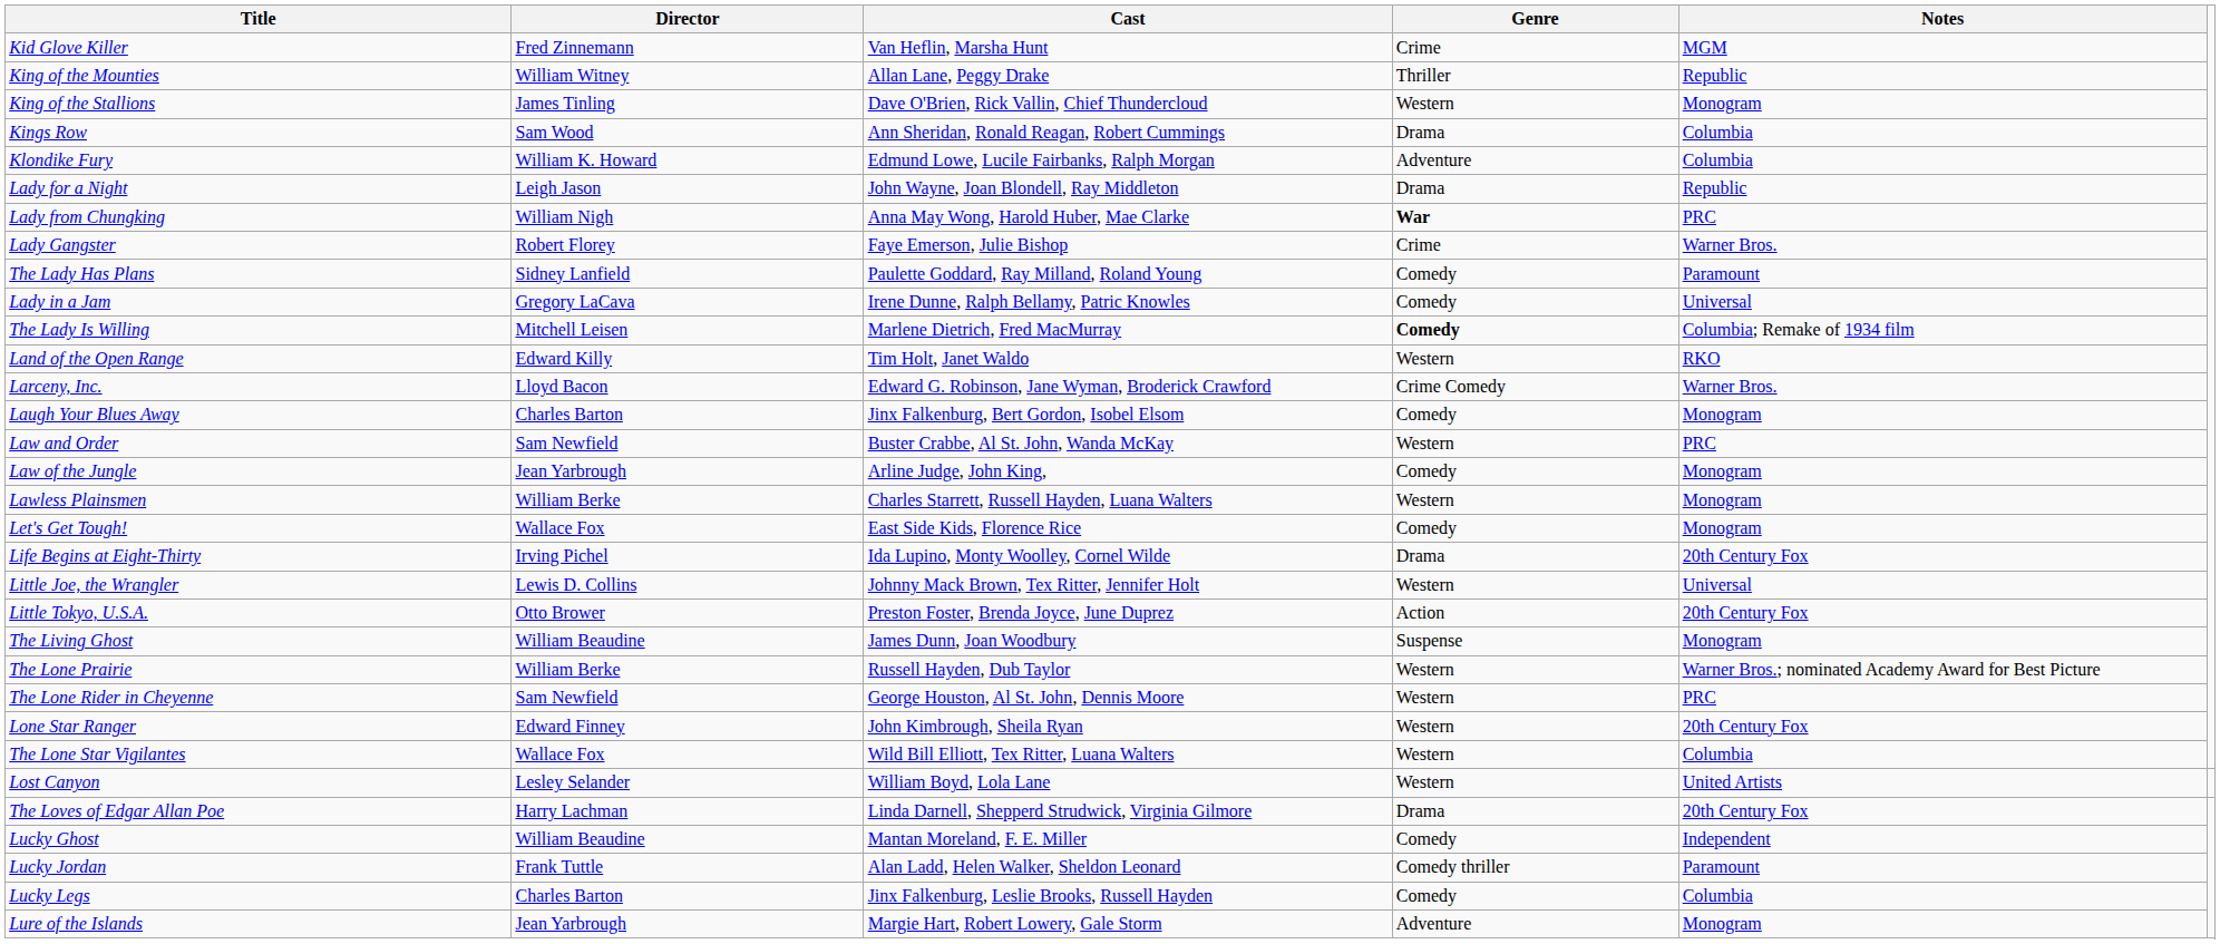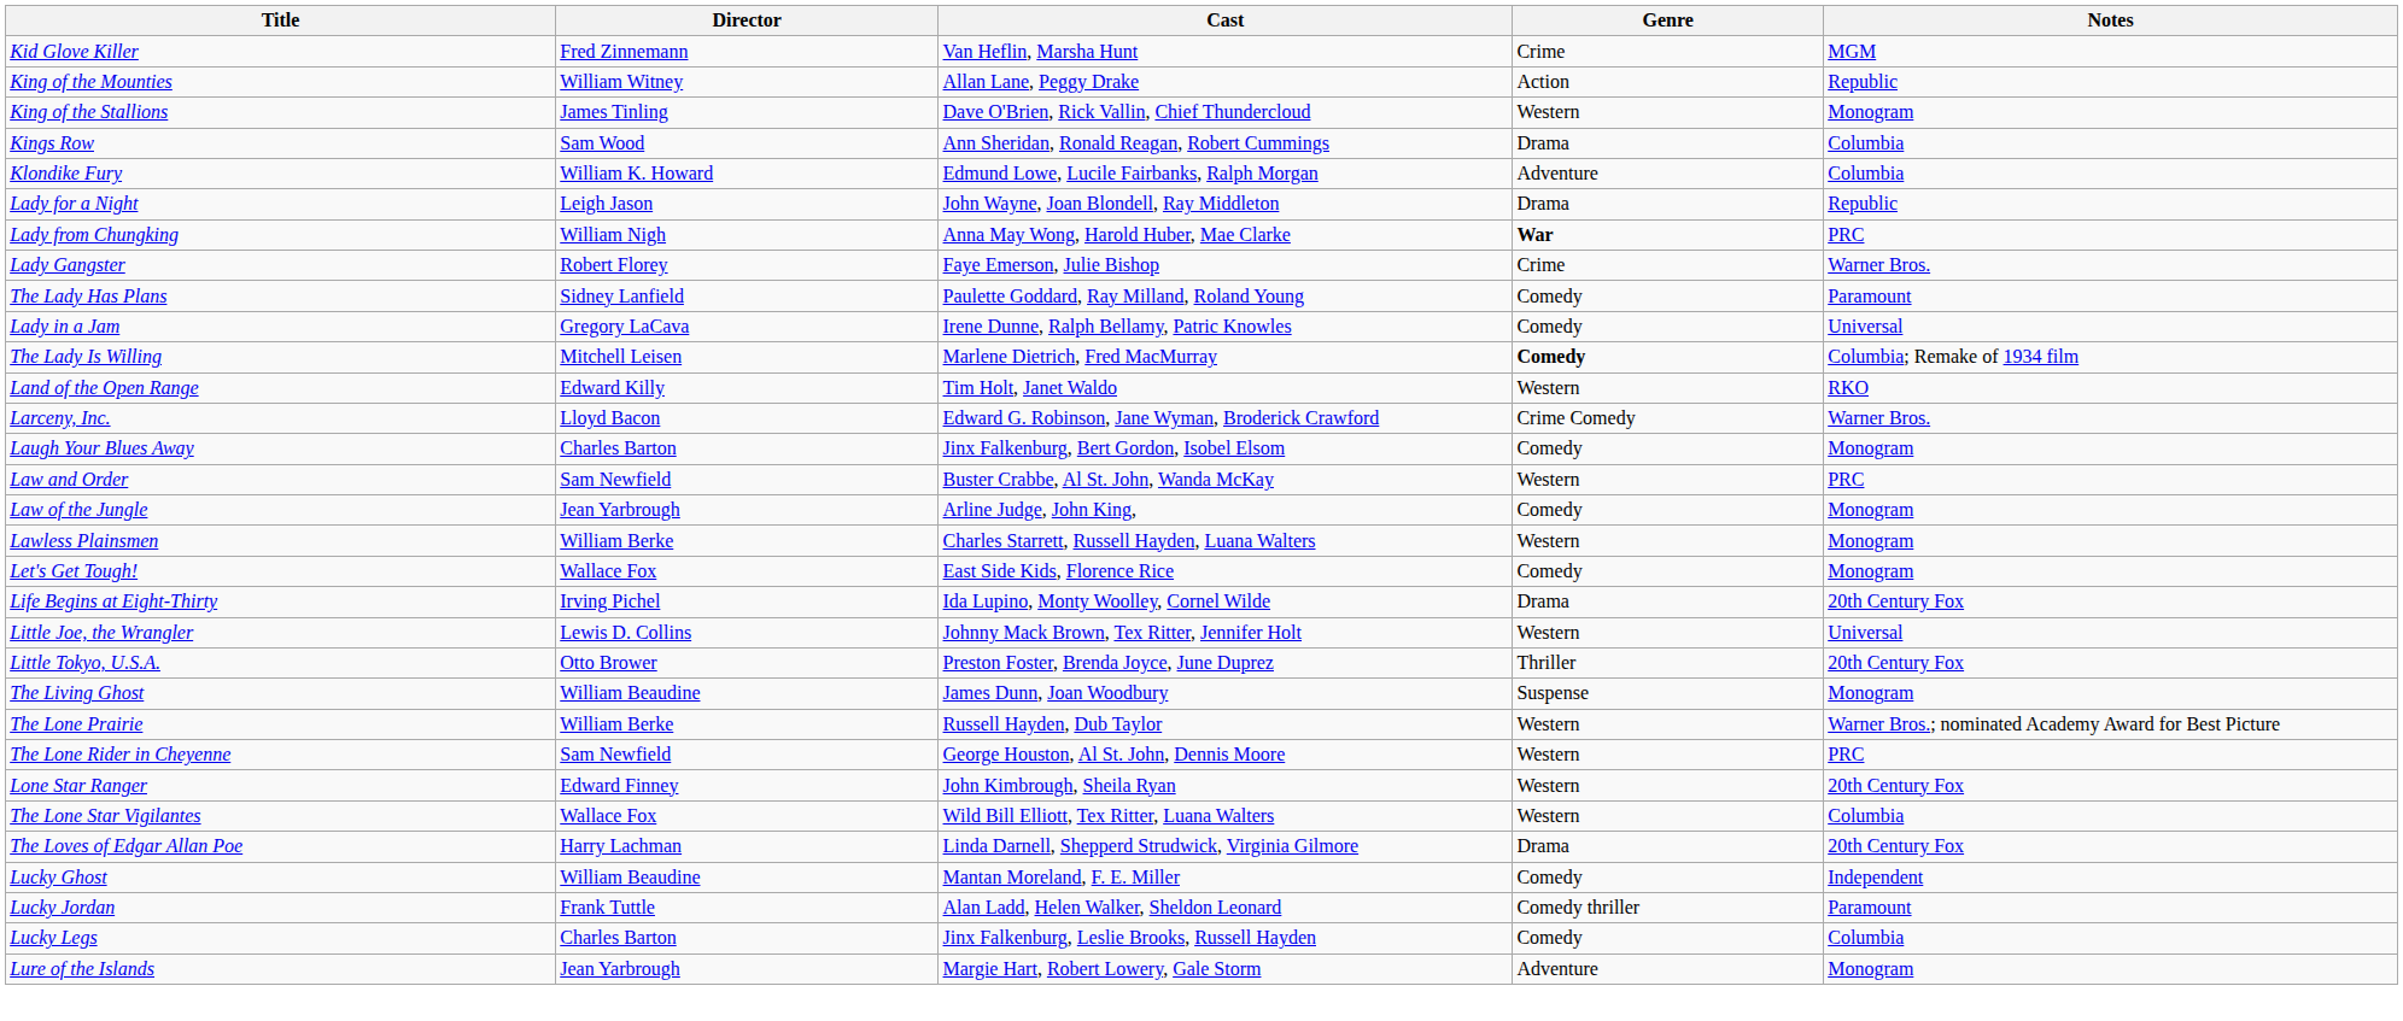 <table class="wikitable" style="width:100%;">
 <tr>
 <th style="width:23%;">Title</th>
 <th style="width:16%;">Director</th>
 <th style="width:24%;">Cast</th>
 <th style="width:13%;">Genre</th>
 <th style="width:24%;">Notes</th>
 </tr>
 <tr>
 <td><em><a href='#'>Kid Glove Killer</a></em></td>
 <td><a href='#'>Fred Zinnemann</a></td>
 <td><a href='#'>Van Heflin</a>, <a href='#'>Marsha Hunt</a></td>
 <td>Crime</td>
 <td><a href='#'>MGM</a></td>
 </tr>
 <tr>
 <td><em><a href='#'>King of the Mounties</a></em></td>
 <td><a href='#'>William Witney</a></td>
 <td><a href='#'>Allan Lane</a>, <a href='#'>Peggy Drake</a></td>
-<td>Thriller</td>
+<td>Action</td>
 <td><a href='#'>Republic</a></td>
 </tr>
 <tr>
 <td><em><a href='#'>King of the Stallions</a></em></td>
 <td><a href='#'>James Tinling</a></td>
 <td><a href='#'>Dave O'Brien</a>, <a href='#'>Rick Vallin</a>, <a href='#'>Chief Thundercloud</a></td>
 <td>Western</td>
 <td><a href='#'>Monogram</a></td>
 </tr>
 <tr>
 <td><em><a href='#'>Kings Row</a></em></td>
 <td><a href='#'>Sam Wood</a></td>
 <td><a href='#'>Ann Sheridan</a>, <a href='#'>Ronald Reagan</a>, <a href='#'>Robert Cummings</a></td>
 <td>Drama</td>
 <td><a href='#'>Columbia</a></td>
 </tr>
 <tr>
 <td><em><a href='#'>Klondike Fury</a></em></td>
 <td><a href='#'>William K. Howard</a></td>
 <td><a href='#'>Edmund Lowe</a>, <a href='#'>Lucile Fairbanks</a>, <a href='#'>Ralph Morgan</a></td>
 <td>Adventure</td>
 <td><a href='#'>Columbia</a></td>
 </tr>
 <tr>
 <td><em><a href='#'>Lady for a Night</a></em></td>
 <td><a href='#'>Leigh Jason</a></td>
 <td><a href='#'>John Wayne</a>, <a href='#'>Joan Blondell</a>, <a href='#'>Ray Middleton</a></td>
 <td>Drama</td>
 <td><a href='#'>Republic</a></td>
 </tr>
 <tr>
 <td><em><a href='#'>Lady from Chungking</a></em></td>
 <td><a href='#'>William Nigh</a></td>
 <td><a href='#'>Anna May Wong</a>, <a href='#'>Harold Huber</a>, <a href='#'>Mae Clarke</a></td>
 <td><strong>War</strong></td>
 <td><a href='#'>PRC</a></td>
 </tr>
 <tr>
 <td><em><a href='#'>Lady Gangster</a></em></td>
 <td><a href='#'>Robert Florey</a></td>
 <td><a href='#'>Faye Emerson</a>, <a href='#'>Julie Bishop</a></td>
 <td>Crime</td>
 <td><a href='#'>Warner Bros.</a></td>
 </tr>
 <tr>
 <td><em><a href='#'>The Lady Has Plans</a></em></td>
 <td><a href='#'>Sidney Lanfield</a></td>
 <td><a href='#'>Paulette Goddard</a>, <a href='#'>Ray Milland</a>, <a href='#'>Roland Young</a></td>
 <td>Comedy</td>
 <td><a href='#'>Paramount</a></td>
 </tr>
 <tr>
 <td><em><a href='#'>Lady in a Jam</a></em></td>
 <td><a href='#'>Gregory LaCava</a></td>
 <td><a href='#'>Irene Dunne</a>, <a href='#'>Ralph Bellamy</a>, <a href='#'>Patric Knowles</a></td>
 <td>Comedy</td>
 <td><a href='#'>Universal</a></td>
 </tr>
 <tr>
 <td><em><a href='#'>The Lady Is Willing</a></em></td>
 <td><a href='#'>Mitchell Leisen</a></td>
 <td><a href='#'>Marlene Dietrich</a>, <a href='#'>Fred MacMurray</a></td>
 <td><strong>Comedy</strong></td>
 <td><a href='#'>Columbia</a>; Remake of <a href='#'>1934 film</a></td>
 </tr>
 <tr>
 <td><em><a href='#'>Land of the Open Range</a></em></td>
 <td><a href='#'>Edward Killy</a></td>
 <td><a href='#'>Tim Holt</a>, <a href='#'>Janet Waldo</a></td>
 <td>Western</td>
 <td><a href='#'>RKO</a></td>
 </tr>
 <tr>
 <td><em><a href='#'>Larceny, Inc.</a></em></td>
 <td><a href='#'>Lloyd Bacon</a></td>
 <td><a href='#'>Edward G. Robinson</a>, <a href='#'>Jane Wyman</a>, <a href='#'>Broderick Crawford</a></td>
 <td>Crime Comedy</td>
 <td><a href='#'>Warner Bros.</a></td>
 </tr>
 <tr>
 <td><em><a href='#'>Laugh Your Blues Away</a></em></td>
 <td><a href='#'>Charles Barton</a></td>
 <td><a href='#'>Jinx Falkenburg</a>, <a href='#'>Bert Gordon</a>, <a href='#'>Isobel Elsom</a></td>
 <td>Comedy</td>
 <td><a href='#'>Monogram</a></td>
 </tr>
 <tr>
 <td><em><a href='#'>Law and Order</a></em></td>
 <td><a href='#'>Sam Newfield</a></td>
 <td><a href='#'>Buster Crabbe</a>, <a href='#'>Al St. John</a>, <a href='#'>Wanda McKay</a></td>
 <td>Western</td>
 <td><a href='#'>PRC</a></td>
 </tr>
 <tr>
 <td><em><a href='#'>Law of the Jungle</a></em></td>
 <td><a href='#'>Jean Yarbrough</a></td>
 <td><a href='#'>Arline Judge</a>, <a href='#'>John King</a>,</td>
 <td>Comedy</td>
 <td><a href='#'>Monogram</a></td>
 </tr>
 <tr>
 <td><em><a href='#'>Lawless Plainsmen</a></em></td>
 <td><a href='#'>William Berke</a></td>
 <td><a href='#'>Charles Starrett</a>, <a href='#'>Russell Hayden</a>, <a href='#'>Luana Walters</a></td>
 <td>Western</td>
 <td><a href='#'>Monogram</a></td>
 </tr>
 <tr>
 <td><em><a href='#'>Let's Get Tough!</a></em></td>
 <td><a href='#'>Wallace Fox</a></td>
 <td><a href='#'>East Side Kids</a>, <a href='#'>Florence Rice</a></td>
 <td>Comedy</td>
 <td><a href='#'>Monogram</a></td>
 </tr>
 <tr>
 <td><em><a href='#'>Life Begins at Eight-Thirty</a></em></td>
 <td><a href='#'>Irving Pichel</a></td>
 <td><a href='#'>Ida Lupino</a>, <a href='#'>Monty Woolley</a>, <a href='#'>Cornel Wilde</a></td>
 <td>Drama</td>
 <td><a href='#'>20th Century Fox</a></td>
 </tr>
 <tr>
 <td><em><a href='#'>Little Joe, the Wrangler</a></em></td>
 <td><a href='#'>Lewis D. Collins</a></td>
 <td><a href='#'>Johnny Mack Brown</a>, <a href='#'>Tex Ritter</a>, <a href='#'>Jennifer Holt</a></td>
 <td>Western</td>
 <td><a href='#'>Universal</a></td>
 </tr>
 <tr>
 <td><em><a href='#'>Little Tokyo, U.S.A.</a></em></td>
 <td><a href='#'>Otto Brower</a></td>
 <td><a href='#'>Preston Foster</a>, <a href='#'>Brenda Joyce</a>, <a href='#'>June Duprez</a></td>
-<td>Action</td>
+<td>Thriller</td>
 <td><a href='#'>20th Century Fox</a></td>
 </tr>
 <tr>
 <td><em><a href='#'>The Living Ghost</a></em></td>
 <td><a href='#'>William Beaudine</a></td>
 <td><a href='#'>James Dunn</a>, <a href='#'>Joan Woodbury</a></td>
 <td>Suspense</td>
 <td><a href='#'>Monogram</a></td>
 </tr>
 <tr>
 <td><em><a href='#'>The Lone Prairie</a></em></td>
 <td><a href='#'>William Berke</a></td>
 <td><a href='#'>Russell Hayden</a>, <a href='#'>Dub Taylor</a></td>
 <td>Western</td>
 <td><a href='#'>Warner Bros.</a>; nominated Academy Award for Best Picture</td>
 </tr>
 <tr>
 <td><em><a href='#'>The Lone Rider in Cheyenne</a></em></td>
 <td><a href='#'>Sam Newfield</a></td>
 <td><a href='#'>George Houston</a>, <a href='#'>Al St. John</a>, <a href='#'>Dennis Moore</a></td>
 <td>Western</td>
 <td><a href='#'>PRC</a></td>
 </tr>
 <tr>
 <td><em><a href='#'>Lone Star Ranger</a></em></td>
 <td><a href='#'>Edward Finney</a></td>
 <td><a href='#'>John Kimbrough</a>, <a href='#'>Sheila Ryan</a></td>
 <td>Western</td>
 <td><a href='#'>20th Century Fox</a></td>
 </tr>
 <tr>
 <td><em><a href='#'>The Lone Star Vigilantes</a></em></td>
 <td><a href='#'>Wallace Fox</a></td>
 <td><a href='#'>Wild Bill Elliott</a>, <a href='#'>Tex Ritter</a>, <a href='#'>Luana Walters</a></td>
 <td>Western</td>
 <td><a href='#'>Columbia</a></td>
-</tr>
-<tr>
-<td><em><a href='#'>Lost Canyon</a></em></td>
-<td><a href='#'>Lesley Selander</a></td>
-<td><a href='#'>William Boyd</a>, <a href='#'>Lola Lane</a></td>
-<td>Western</td>
-<td><a href='#'>United Artists</a></td>
-<td></td>
 </tr>
 <tr>
 <td><em><a href='#'>The Loves of Edgar Allan Poe</a></em></td>
 <td><a href='#'>Harry Lachman</a></td>
 <td><a href='#'>Linda Darnell</a>, <a href='#'>Shepperd Strudwick</a>, <a href='#'>Virginia Gilmore</a></td>
 <td>Drama</td>
 <td><a href='#'>20th Century Fox</a></td>
 </tr>
 <tr>
 <td><em><a href='#'>Lucky Ghost</a></em></td>
 <td><a href='#'>William Beaudine</a></td>
 <td><a href='#'>Mantan Moreland</a>, <a href='#'>F. E. Miller</a></td>
 <td>Comedy</td>
 <td><a href='#'>Independent</a></td>
 </tr>
 <tr>
 <td><em><a href='#'>Lucky Jordan</a></em></td>
 <td><a href='#'>Frank Tuttle</a></td>
 <td><a href='#'>Alan Ladd</a>, <a href='#'>Helen Walker</a>, <a href='#'>Sheldon Leonard</a></td>
 <td>Comedy thriller</td>
 <td><a href='#'>Paramount</a></td>
 </tr>
 <tr>
 <td><em><a href='#'>Lucky Legs</a></em></td>
 <td><a href='#'>Charles Barton</a></td>
 <td><a href='#'>Jinx Falkenburg</a>, <a href='#'>Leslie Brooks</a>, <a href='#'>Russell Hayden</a></td>
 <td>Comedy</td>
 <td><a href='#'>Columbia</a></td>
 </tr>
 <tr>
 <td><em><a href='#'>Lure of the Islands</a></em></td>
 <td><a href='#'>Jean Yarbrough</a></td>
 <td><a href='#'>Margie Hart</a>, <a href='#'>Robert Lowery</a>, <a href='#'>Gale Storm</a></td>
 <td>Adventure</td>
 <td><a href='#'>Monogram</a></td>
 </tr>
 <tr>
 </tr>
 </table>
